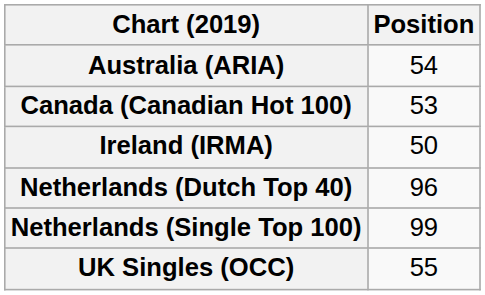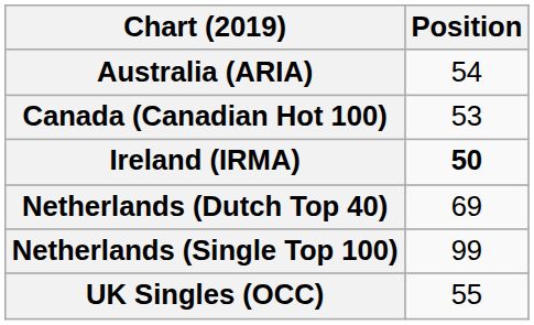 <table class="wikitable sortable plainrowheaders" style="text-align:center">
 <tr>
 <th scope="col">Chart (2019)</th>
 <th scope="col">Position</th>
 </tr>
 <tr>
 <th scope="row">Australia (ARIA)</th>
 <td>54</td>
 </tr>
 <tr>
 <th scope="row">Canada (Canadian Hot 100)</th>
 <td>53</td>
 </tr>
 <tr>
 <th scope="row">Ireland (IRMA)</th>
-<td>50</td>
+<td><strong>50</strong></td>
 </tr>
 <tr>
 <th scope="row">Netherlands (Dutch Top 40)</th>
-<td>96</td>
+<td>69</td>
 </tr>
 <tr>
 <th scope="row">Netherlands (Single Top 100)</th>
 <td>99</td>
 </tr>
 <tr>
 <th scope="row">UK Singles (OCC)</th>
 <td>55</td>
 </tr>
 </table>
